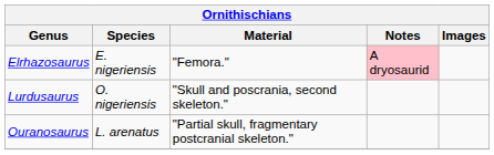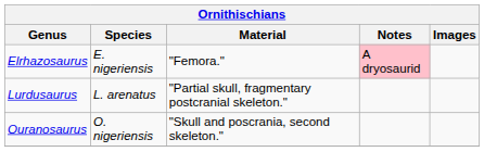 <table class="wikitable" align="center">
 <tr>
 <th colspan="6" align="center"><strong><a href='#'>Ornithischians</a></strong></th>
 </tr>
 <tr>
 <th>Genus</th>
 <th>Species</th>
 <th>Material</th>
 <th>Notes</th>
 <th>Images</th>
 </tr>
 <tr>
 <td><em><a href='#'>Elrhazosaurus</a></em></td>
 <td><em>E. nigeriensis</em></td>
 <td>"Femora."</td>
 <td style="background: pink;">A dryosaurid</td>
 <td></td>
 </tr>
 <tr>
 <td><em><a href='#'>Lurdusaurus</a></em></td>
+<td><em>L. arenatus</em></td>
+<td>"Partial skull, fragmentary postcranial skeleton."</td>
+<td></td>
+<td></td>
+</tr>
+<tr>
+<td><em><a href='#'>Ouranosaurus</a></em></td>
 <td><em>O. nigeriensis</em></td>
 <td>"Skull and poscrania, second skeleton."</td>
 <td></td>
 <td></td>
 </tr>
 <tr>
-<td><em><a href='#'>Ouranosaurus</a></em></td>
-<td><em>L. arenatus</em></td>
-<td>"Partial skull, fragmentary postcranial skeleton."</td>
-<td></td>
-<td></td>
-</tr>
-<tr>
 </tr>
 </table>
